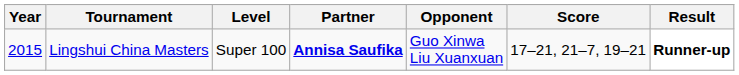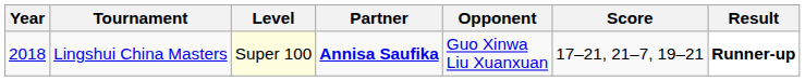 <table class="sortable wikitable" style="font-size: 90%;">
 <tr>
 <th>Year</th>
 <th>Tournament</th>
 <th>Level</th>
 <th>Partner</th>
 <th>Opponent</th>
 <th>Score</th>
 <th>Result</th>
 </tr>
 <tr>
-<td align="center"><a href='#'>2015</a></td>
+<td align="center"><a href='#'>2018</a></td>
 <td align="left"><a href='#'>Lingshui China Masters</a></td>
-<td align="left">Super 100</td>
+<td align="left" style="background: lightyellow;">Super 100</td>
 <td align="left"><strong> <a href='#'>Annisa Saufika</a></strong></td>
 <td align="left"> <a href='#'>Guo Xinwa</a><br> <a href='#'>Liu Xuanxuan</a></td>
 <td align="left">17–21, 21–7, 19–21</td>
 <td style="text-align:left; background:white"> <strong>Runner-up</strong></td>
 </tr>
 </table>
